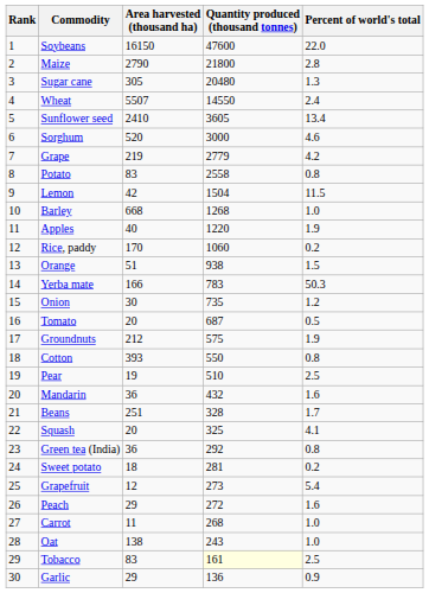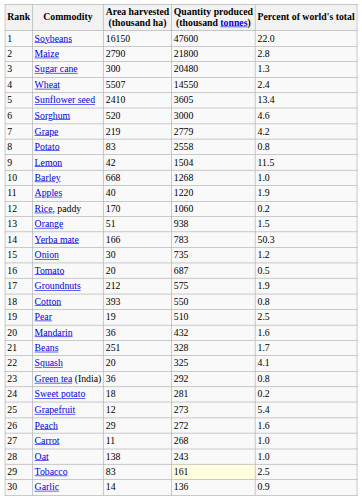 <table class="wikitable" style="margin: 1em 0 1em 1em">
 <tr>
 <th>Rank</th>
 <th>Commodity</th>
 <th>Area harvested<br>(thousand ha)</th>
 <th>Quantity produced<br>(thousand <a href='#'>tonnes</a>)</th>
 <th>Percent of world's total</th>
 </tr>
 <tr>
 <td>1</td>
 <td><a href='#'>Soybeans</a></td>
 <td>16150</td>
 <td>47600</td>
 <td>22.0</td>
 </tr>
 <tr>
 <td>2</td>
 <td><a href='#'>Maize</a></td>
 <td>2790</td>
 <td>21800</td>
 <td>2.8</td>
 </tr>
 <tr>
 <td>3</td>
 <td><a href='#'>Sugar cane</a></td>
-<td>305</td>
+<td>300</td>
 <td>20480</td>
 <td>1.3</td>
 </tr>
 <tr>
 <td>4</td>
 <td><a href='#'>Wheat</a></td>
 <td>5507</td>
 <td>14550</td>
 <td>2.4</td>
 </tr>
 <tr>
 <td>5</td>
 <td><a href='#'>Sunflower seed</a></td>
 <td>2410</td>
 <td>3605</td>
 <td>13.4</td>
 </tr>
 <tr>
 <td>6</td>
 <td><a href='#'>Sorghum</a></td>
 <td>520</td>
 <td>3000</td>
 <td>4.6</td>
 </tr>
 <tr>
 <td>7</td>
 <td><a href='#'>Grape</a></td>
 <td>219</td>
 <td>2779</td>
 <td>4.2</td>
 </tr>
 <tr>
 <td>8</td>
 <td><a href='#'>Potato</a></td>
 <td>83</td>
 <td>2558</td>
 <td>0.8</td>
 </tr>
 <tr>
 <td>9</td>
 <td><a href='#'>Lemon</a></td>
 <td>42</td>
 <td>1504</td>
 <td>11.5</td>
 </tr>
 <tr>
 <td>10</td>
 <td><a href='#'>Barley</a></td>
 <td>668</td>
 <td>1268</td>
 <td>1.0</td>
 </tr>
 <tr>
 <td>11</td>
 <td><a href='#'>Apples</a></td>
 <td>40</td>
 <td>1220</td>
 <td>1.9</td>
 </tr>
 <tr>
 <td>12</td>
 <td><a href='#'>Rice</a>, paddy</td>
 <td>170</td>
 <td>1060</td>
 <td>0.2</td>
 </tr>
 <tr>
 <td>13</td>
 <td><a href='#'>Orange</a></td>
 <td>51</td>
 <td>938</td>
 <td>1.5</td>
 </tr>
 <tr>
 <td>14</td>
 <td><a href='#'>Yerba mate</a></td>
 <td>166</td>
 <td>783</td>
 <td>50.3</td>
 </tr>
 <tr>
 <td>15</td>
 <td><a href='#'>Onion</a></td>
 <td>30</td>
 <td>735</td>
 <td>1.2</td>
 </tr>
 <tr>
 <td>16</td>
 <td><a href='#'>Tomato</a></td>
 <td>20</td>
 <td>687</td>
 <td>0.5</td>
 </tr>
 <tr>
 <td>17</td>
 <td><a href='#'>Groundnuts</a></td>
 <td>212</td>
 <td>575</td>
 <td>1.9</td>
 </tr>
 <tr>
 <td>18</td>
 <td><a href='#'>Cotton</a></td>
 <td>393</td>
 <td>550</td>
 <td>0.8</td>
 </tr>
 <tr>
 <td>19</td>
 <td><a href='#'>Pear</a></td>
 <td>19</td>
 <td>510</td>
 <td>2.5</td>
 </tr>
 <tr>
 <td>20</td>
 <td><a href='#'>Mandarin</a></td>
 <td>36</td>
 <td>432</td>
 <td>1.6</td>
 </tr>
 <tr>
 <td>21</td>
 <td><a href='#'>Beans</a></td>
 <td>251</td>
 <td>328</td>
 <td>1.7</td>
 </tr>
 <tr>
 <td>22</td>
 <td><a href='#'>Squash</a></td>
 <td>20</td>
 <td>325</td>
 <td>4.1</td>
 </tr>
 <tr>
 <td>23</td>
 <td><a href='#'>Green tea</a> (India)</td>
 <td>36</td>
 <td>292</td>
 <td>0.8</td>
 </tr>
 <tr>
 <td>24</td>
 <td><a href='#'>Sweet potato</a></td>
 <td>18</td>
 <td>281</td>
 <td>0.2</td>
 </tr>
 <tr>
 <td>25</td>
 <td><a href='#'>Grapefruit</a></td>
 <td>12</td>
 <td>273</td>
 <td>5.4</td>
 </tr>
 <tr>
 <td>26</td>
 <td><a href='#'>Peach</a></td>
 <td>29</td>
 <td>272</td>
 <td>1.6</td>
 </tr>
 <tr>
 <td>27</td>
 <td><a href='#'>Carrot</a></td>
 <td>11</td>
 <td>268</td>
 <td>1.0</td>
 </tr>
 <tr>
 <td>28</td>
 <td><a href='#'>Oat</a></td>
 <td>138</td>
 <td>243</td>
 <td>1.0</td>
 </tr>
 <tr>
 <td>29</td>
 <td><a href='#'>Tobacco</a></td>
 <td>83</td>
 <td style="background: lightyellow;">161</td>
 <td>2.5</td>
 </tr>
 <tr>
 <td>30</td>
 <td><a href='#'>Garlic</a></td>
-<td>29</td>
+<td>14</td>
 <td>136</td>
 <td>0.9</td>
 </tr>
 </table>
